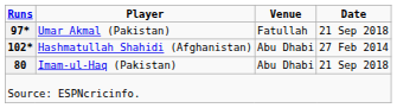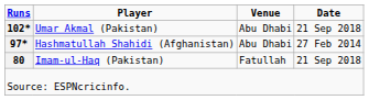 <table class="wikitable">
 <tr>
 <td align="center"><strong><a href='#'>Runs</a></strong></td>
 <td align="center"><strong>Player</strong></td>
 <td align="center"><strong>Venue</strong></td>
 <td align="center"><strong>Date</strong></td>
 </tr>
 <tr>
-<th>97*</th>
+<th>102*</th>
 <td><a href='#'>Umar Akmal</a> (Pakistan)</td>
-<td>Fatullah</td>
+<td>Abu Dhabi</td>
 <td>21 Sep 2018</td>
 </tr>
 <tr>
-<th>102*</th>
+<th>97*</th>
 <td><a href='#'>Hashmatullah Shahidi</a> (Afghanistan)</td>
 <td>Abu Dhabi</td>
 <td>27 Feb 2014</td>
 </tr>
 <tr>
 <th>80</th>
 <td><a href='#'>Imam-ul-Haq</a> (Pakistan)</td>
-<td>Abu Dhabi</td>
+<td>Fatullah</td>
 <td>21 Sep 2018</td>
 </tr>
 <tr>
 <td colspan="5"><br>Source: ESPNcricinfo.</td>
 </tr>
 </table>
